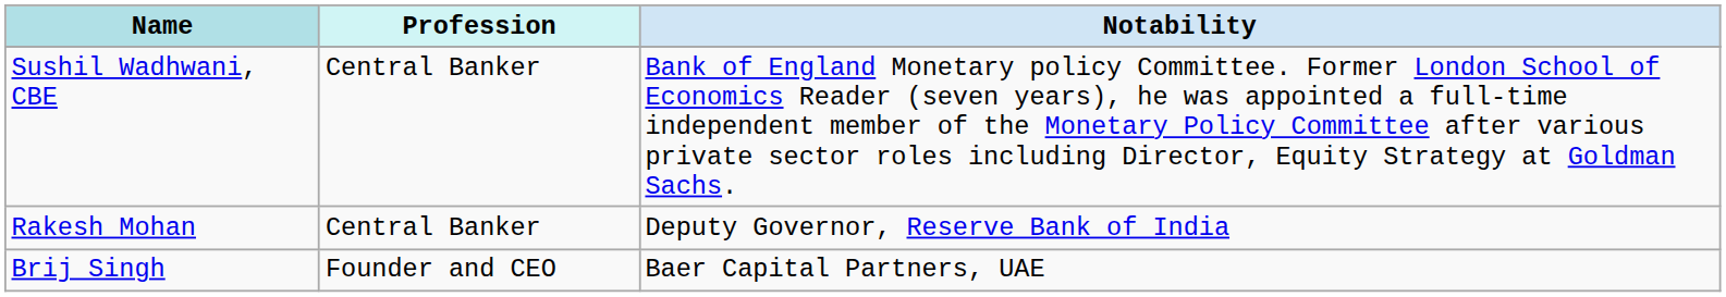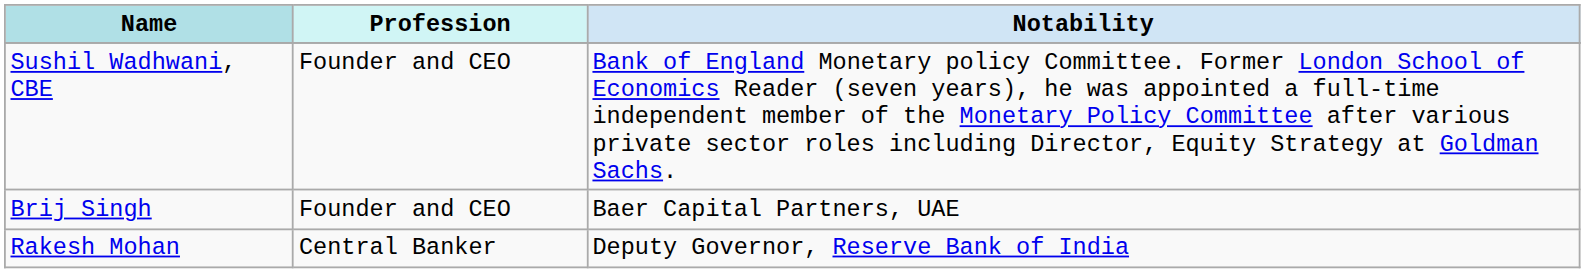 <table class="wikitable" style="sortable">
 <tr>
 <th style="background:#b0e0e6" width="200px">Name</th>
 <th style="background:#d0f5f5" width="200px">Profession</th>
 <th style="background:#d0e5f5" width="800px">Notability</th>
 </tr>
 <tr valign="top">
 </tr>
 <tr valign="top">
 <td><a href='#'>Sushil Wadhwani</a>, <a href='#'>CBE</a></td>
-<td>Central Banker</td>
+<td>Founder and CEO</td>
 <td><a href='#'>Bank of England</a> Monetary policy Committee. Former <a href='#'>London School of Economics</a> Reader (seven years), he was appointed a full-time independent member of the <a href='#'>Monetary Policy Committee</a> after various private sector roles including Director, Equity Strategy at <a href='#'>Goldman Sachs</a>.</td>
+</tr>
+<tr valign="top">
+<td><a href='#'>Brij Singh</a></td>
+<td>Founder and CEO</td>
+<td>Baer Capital Partners, UAE </td>
 </tr>
 <tr valign="top">
 <td><a href='#'>Rakesh Mohan</a></td>
 <td>Central Banker</td>
 <td>Deputy Governor, <a href='#'>Reserve Bank of India</a></td>
 </tr>
-<tr valign="top">
-<td><a href='#'>Brij Singh</a></td>
-<td>Founder and CEO</td>
-<td>Baer Capital Partners, UAE </td>
-</tr>
 </table>
